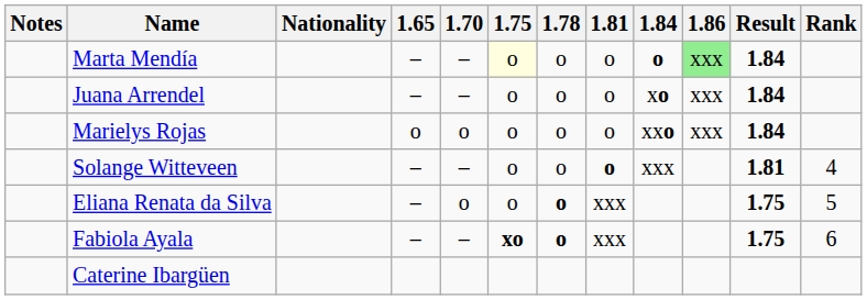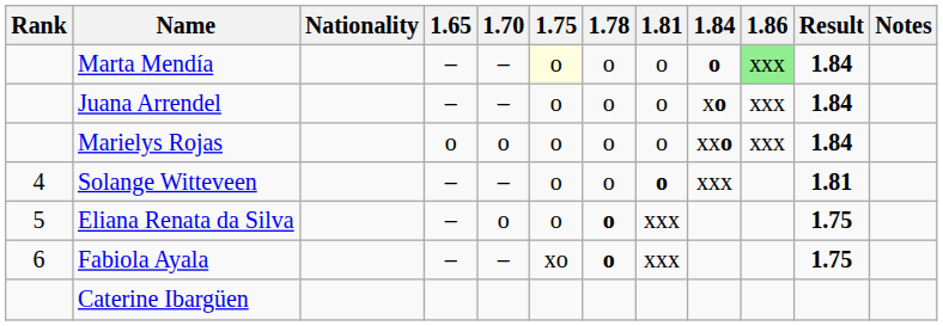 <table class="wikitable sortable" style="text-align:center;font-size:95%">
 <tr>
-<th>Notes</th>
+<th>Rank</th>
 <th>Name</th>
 <th>Nationality</th>
 <th>1.65</th>
 <th>1.70</th>
 <th>1.75</th>
 <th>1.78</th>
 <th>1.81</th>
 <th>1.84</th>
 <th>1.86</th>
 <th>Result</th>
-<th>Rank</th>
+<th>Notes</th>
 </tr>
 <tr>
 <td></td>
 <td align=left><a href='#'>Marta Mendía</a></td>
 <td align=left></td>
 <td>–</td>
 <td>–</td>
 <td style="background: lightyellow;">o</td>
 <td>o</td>
 <td>o</td>
 <td><strong>o</strong></td>
 <td style="background: lightgreen;">xxx</td>
 <td><strong>1.84</strong></td>
 <td></td>
 </tr>
 <tr>
 <td></td>
 <td align=left><a href='#'>Juana Arrendel</a></td>
 <td align=left></td>
 <td>–</td>
 <td>–</td>
 <td>o</td>
 <td>o</td>
 <td>o</td>
 <td>x<strong>o</strong></td>
 <td>xxx</td>
 <td><strong>1.84</strong></td>
 <td></td>
 </tr>
 <tr>
 <td></td>
 <td align=left><a href='#'>Marielys Rojas</a></td>
 <td align=left></td>
 <td>o</td>
 <td>o</td>
 <td>o</td>
 <td>o</td>
 <td>o</td>
 <td>xx<strong>o</strong></td>
 <td>xxx</td>
 <td><strong>1.84</strong></td>
 <td></td>
 </tr>
 <tr>
-<td></td>
+<td>4</td>
 <td align=left><a href='#'>Solange Witteveen</a></td>
 <td align=left></td>
 <td>–</td>
 <td>–</td>
 <td>o</td>
 <td>o</td>
 <td><strong>o</strong></td>
 <td>xxx</td>
 <td></td>
 <td><strong>1.81</strong></td>
-<td>4</td>
+<td></td>
 </tr>
 <tr>
-<td></td>
+<td>5</td>
 <td align=left><a href='#'>Eliana Renata da Silva</a></td>
 <td align=left></td>
 <td>–</td>
 <td>o</td>
 <td>o</td>
 <td><strong>o</strong></td>
 <td>xxx</td>
 <td></td>
 <td></td>
 <td><strong>1.75</strong></td>
-<td>5</td>
+<td></td>
 </tr>
 <tr>
-<td></td>
+<td>6</td>
 <td align=left><a href='#'>Fabiola Ayala</a></td>
 <td align=left></td>
 <td>–</td>
 <td>–</td>
-<td><strong>xo</strong></td>
+<td>xo</td>
 <td><strong>o</strong></td>
 <td>xxx</td>
 <td></td>
 <td></td>
 <td><strong>1.75</strong></td>
-<td>6</td>
+<td></td>
 </tr>
 <tr>
 <td></td>
 <td align=left><a href='#'>Caterine Ibargüen</a></td>
 <td align=left></td>
 <td></td>
 <td></td>
 <td></td>
 <td></td>
 <td></td>
 <td></td>
 <td></td>
 <td><strong></strong></td>
 <td></td>
 </tr>
 </table>
